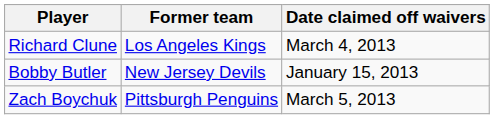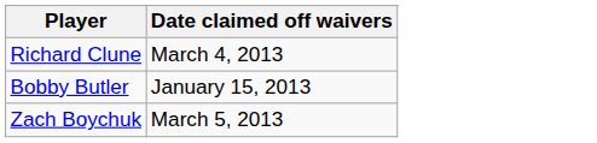 <table class="wikitable">
 <tr>
 <th>Player</th>
-<th>Former team</th>
 <th>Date claimed off waivers</th>
 </tr>
 <tr>
 <td><a href='#'>Richard Clune</a></td>
-<td><a href='#'>Los Angeles Kings</a></td>
 <td>March 4, 2013</td>
 </tr>
 <tr>
 <td><a href='#'>Bobby Butler</a></td>
-<td><a href='#'>New Jersey Devils</a></td>
 <td>January 15, 2013</td>
 </tr>
 <tr>
 <td><a href='#'>Zach Boychuk</a></td>
-<td><a href='#'>Pittsburgh Penguins</a></td>
 <td>March 5, 2013</td>
 </tr>
 </table>
